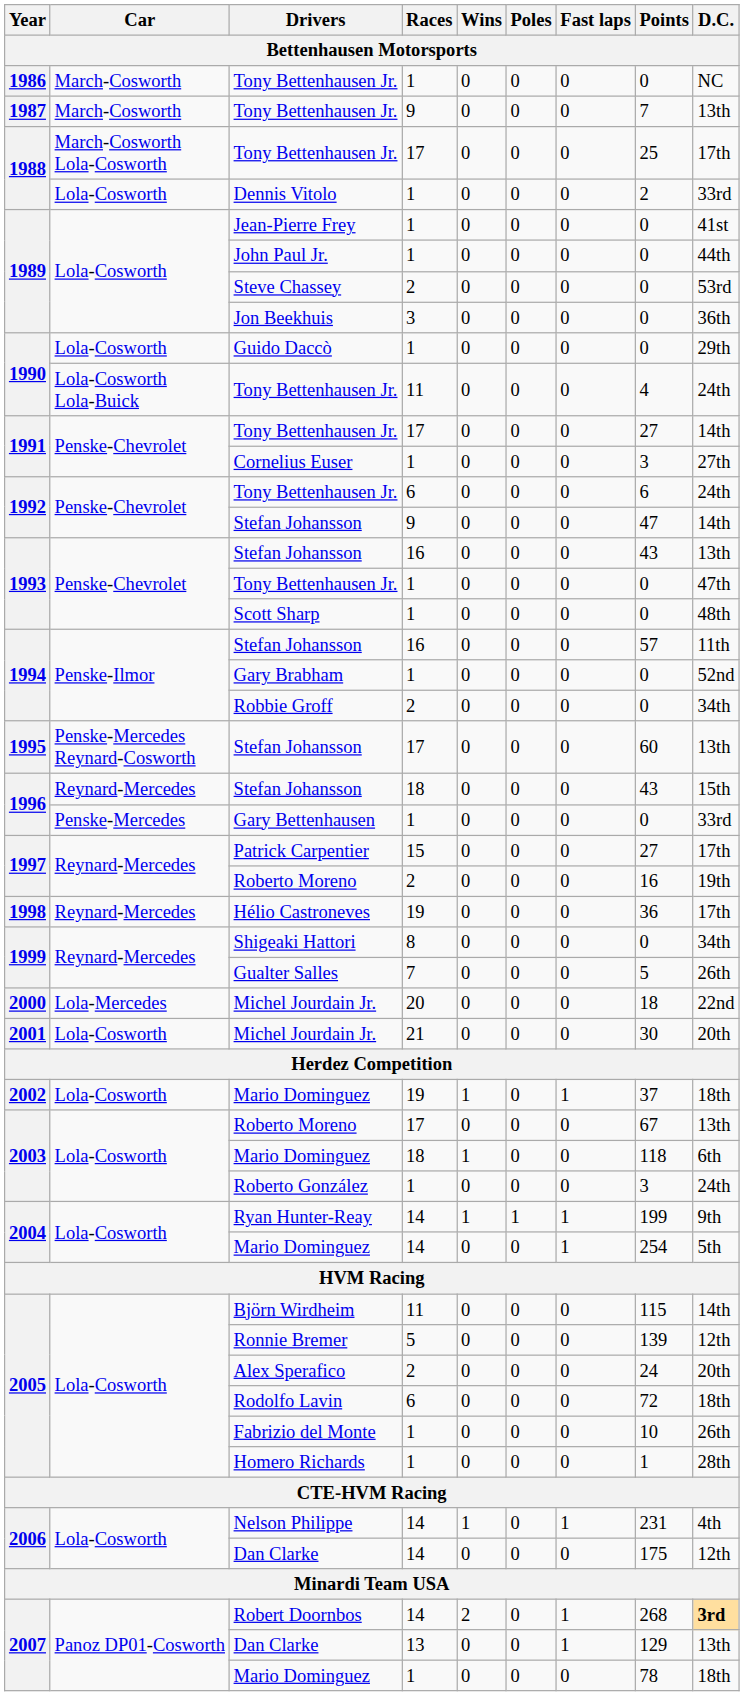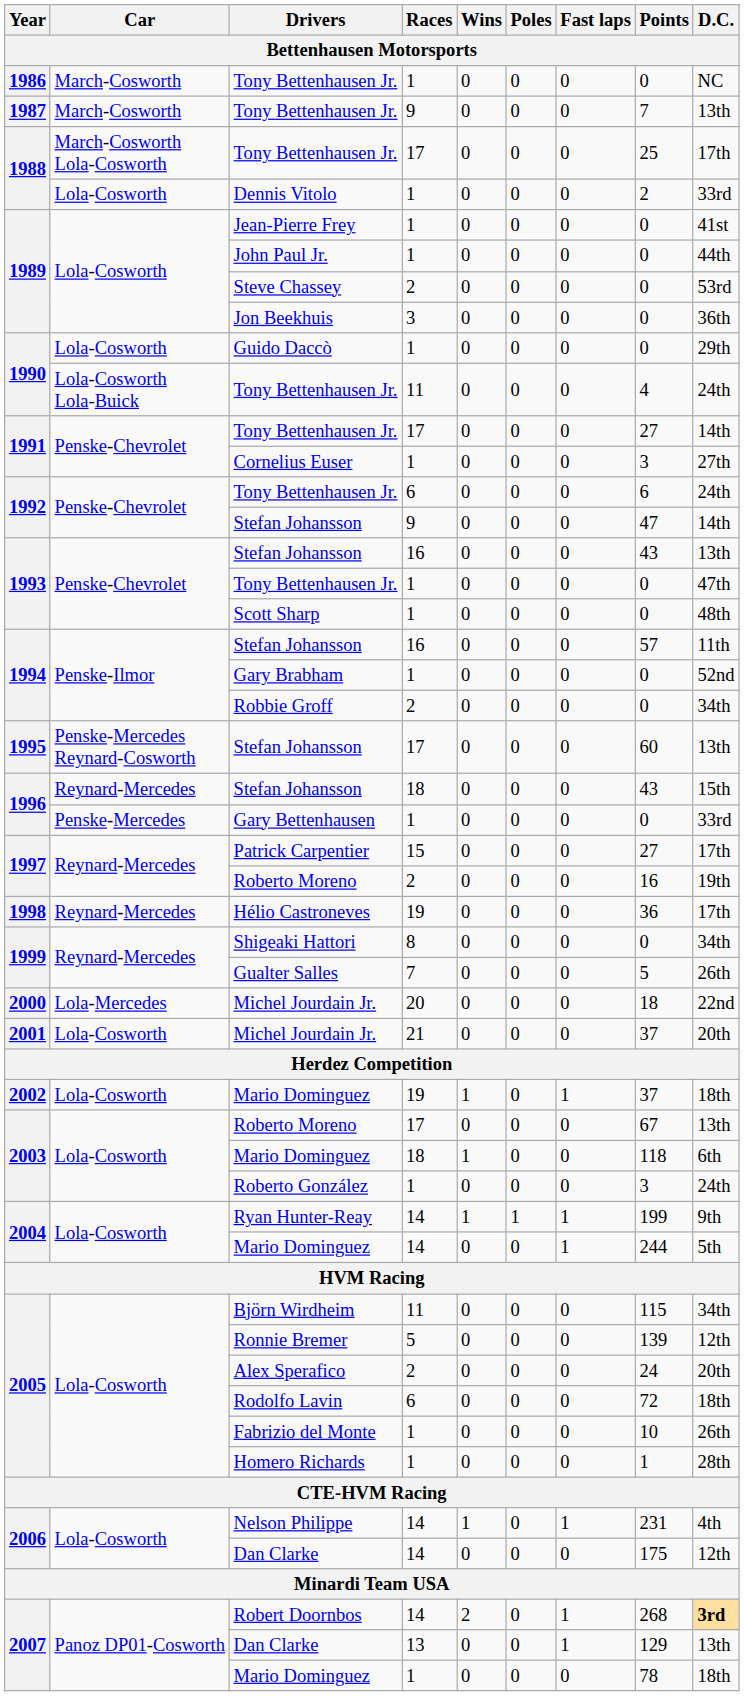 <table class="wikitable" style="font-size:95%">
 <tr>
 <th>Year</th>
 <th>Car</th>
 <th>Drivers</th>
 <th>Races</th>
 <th>Wins</th>
 <th>Poles</th>
 <th>Fast laps</th>
 <th>Points</th>
 <th>D.C.</th>
 </tr>
 <tr>
 <th colspan=9>Bettenhausen Motorsports</th>
 </tr>
 <tr>
 <th><a href='#'>1986</a></th>
 <td><a href='#'>March</a>-<a href='#'>Cosworth</a></td>
 <td> <a href='#'>Tony Bettenhausen Jr.</a></td>
 <td>1</td>
 <td>0</td>
 <td>0</td>
 <td>0</td>
 <td>0</td>
 <td>NC</td>
 </tr>
 <tr>
 <th><a href='#'>1987</a></th>
 <td><a href='#'>March</a>-<a href='#'>Cosworth</a></td>
 <td> <a href='#'>Tony Bettenhausen Jr.</a></td>
 <td>9</td>
 <td>0</td>
 <td>0</td>
 <td>0</td>
 <td>7</td>
 <td>13th</td>
 </tr>
 <tr>
 <th rowspan="2"><a href='#'>1988</a></th>
 <td><a href='#'>March</a>-<a href='#'>Cosworth</a><br><a href='#'>Lola</a>-<a href='#'>Cosworth</a></td>
 <td> <a href='#'>Tony Bettenhausen Jr.</a></td>
 <td>17</td>
 <td>0</td>
 <td>0</td>
 <td>0</td>
 <td>25</td>
 <td>17th</td>
 </tr>
 <tr>
 <td><a href='#'>Lola</a>-<a href='#'>Cosworth</a></td>
 <td> <a href='#'>Dennis Vitolo</a></td>
 <td>1</td>
 <td>0</td>
 <td>0</td>
 <td>0</td>
 <td>2</td>
 <td>33rd</td>
 </tr>
 <tr>
 <th rowspan="4"><a href='#'>1989</a></th>
 <td rowspan="4"><a href='#'>Lola</a>-<a href='#'>Cosworth</a></td>
 <td> <a href='#'>Jean-Pierre Frey</a></td>
 <td>1</td>
 <td>0</td>
 <td>0</td>
 <td>0</td>
 <td>0</td>
 <td>41st</td>
 </tr>
 <tr>
 <td> <a href='#'>John Paul Jr.</a></td>
 <td>1</td>
 <td>0</td>
 <td>0</td>
 <td>0</td>
 <td>0</td>
 <td>44th</td>
 </tr>
 <tr>
 <td> <a href='#'>Steve Chassey</a></td>
 <td>2</td>
 <td>0</td>
 <td>0</td>
 <td>0</td>
 <td>0</td>
 <td>53rd</td>
 </tr>
 <tr>
 <td> <a href='#'>Jon Beekhuis</a></td>
 <td>3</td>
 <td>0</td>
 <td>0</td>
 <td>0</td>
 <td>0</td>
 <td>36th</td>
 </tr>
 <tr>
 <th rowspan="2"><a href='#'>1990</a></th>
 <td><a href='#'>Lola</a>-<a href='#'>Cosworth</a></td>
 <td> <a href='#'>Guido Daccò</a></td>
 <td>1</td>
 <td>0</td>
 <td>0</td>
 <td>0</td>
 <td>0</td>
 <td>29th</td>
 </tr>
 <tr>
 <td><a href='#'>Lola</a>-<a href='#'>Cosworth</a><br><a href='#'>Lola</a>-<a href='#'>Buick</a></td>
 <td> <a href='#'>Tony Bettenhausen Jr.</a></td>
 <td>11</td>
 <td>0</td>
 <td>0</td>
 <td>0</td>
 <td>4</td>
 <td>24th</td>
 </tr>
 <tr>
 <th rowspan="2"><a href='#'>1991</a></th>
 <td rowspan="2"><a href='#'>Penske</a>-<a href='#'>Chevrolet</a></td>
 <td> <a href='#'>Tony Bettenhausen Jr.</a></td>
 <td>17</td>
 <td>0</td>
 <td>0</td>
 <td>0</td>
 <td>27</td>
 <td>14th</td>
 </tr>
 <tr>
 <td> <a href='#'>Cornelius Euser</a></td>
 <td>1</td>
 <td>0</td>
 <td>0</td>
 <td>0</td>
 <td>3</td>
 <td>27th</td>
 </tr>
 <tr>
 <th rowspan="2"><a href='#'>1992</a></th>
 <td rowspan="2"><a href='#'>Penske</a>-<a href='#'>Chevrolet</a></td>
 <td> <a href='#'>Tony Bettenhausen Jr.</a></td>
 <td>6</td>
 <td>0</td>
 <td>0</td>
 <td>0</td>
 <td>6</td>
 <td>24th</td>
 </tr>
 <tr>
 <td> <a href='#'>Stefan Johansson</a></td>
 <td>9</td>
 <td>0</td>
 <td>0</td>
 <td>0</td>
 <td>47</td>
 <td>14th</td>
 </tr>
 <tr>
 <th rowspan="3"><a href='#'>1993</a></th>
 <td rowspan="3"><a href='#'>Penske</a>-<a href='#'>Chevrolet</a></td>
 <td> <a href='#'>Stefan Johansson</a></td>
 <td>16</td>
 <td>0</td>
 <td>0</td>
 <td>0</td>
 <td>43</td>
 <td>13th</td>
 </tr>
 <tr>
 <td> <a href='#'>Tony Bettenhausen Jr.</a></td>
 <td>1</td>
 <td>0</td>
 <td>0</td>
 <td>0</td>
 <td>0</td>
 <td>47th</td>
 </tr>
 <tr>
 <td> <a href='#'>Scott Sharp</a></td>
 <td>1</td>
 <td>0</td>
 <td>0</td>
 <td>0</td>
 <td>0</td>
 <td>48th</td>
 </tr>
 <tr>
 <th rowspan="3"><a href='#'>1994</a></th>
 <td rowspan="3"><a href='#'>Penske</a>-<a href='#'>Ilmor</a></td>
 <td> <a href='#'>Stefan Johansson</a></td>
 <td>16</td>
 <td>0</td>
 <td>0</td>
 <td>0</td>
 <td>57</td>
 <td>11th</td>
 </tr>
 <tr>
 <td> <a href='#'>Gary Brabham</a></td>
 <td>1</td>
 <td>0</td>
 <td>0</td>
 <td>0</td>
 <td>0</td>
 <td>52nd</td>
 </tr>
 <tr>
 <td> <a href='#'>Robbie Groff</a></td>
 <td>2</td>
 <td>0</td>
 <td>0</td>
 <td>0</td>
 <td>0</td>
 <td>34th</td>
 </tr>
 <tr>
 <th><a href='#'>1995</a></th>
 <td><a href='#'>Penske</a>-<a href='#'>Mercedes</a><br><a href='#'>Reynard</a>-<a href='#'>Cosworth</a></td>
 <td> <a href='#'>Stefan Johansson</a></td>
 <td>17</td>
 <td>0</td>
 <td>0</td>
 <td>0</td>
 <td>60</td>
 <td>13th</td>
 </tr>
 <tr>
 <th rowspan="2"><a href='#'>1996</a></th>
 <td><a href='#'>Reynard</a>-<a href='#'>Mercedes</a></td>
 <td> <a href='#'>Stefan Johansson</a></td>
 <td>18</td>
 <td>0</td>
 <td>0</td>
 <td>0</td>
 <td>43</td>
 <td>15th</td>
 </tr>
 <tr>
 <td><a href='#'>Penske</a>-<a href='#'>Mercedes</a></td>
 <td> <a href='#'>Gary Bettenhausen</a></td>
 <td>1</td>
 <td>0</td>
 <td>0</td>
 <td>0</td>
 <td>0</td>
 <td>33rd</td>
 </tr>
 <tr>
 <th rowspan="2"><a href='#'>1997</a></th>
 <td rowspan="2"><a href='#'>Reynard</a>-<a href='#'>Mercedes</a></td>
 <td> <a href='#'>Patrick Carpentier</a></td>
 <td>15</td>
 <td>0</td>
 <td>0</td>
 <td>0</td>
 <td>27</td>
 <td>17th</td>
 </tr>
 <tr>
 <td> <a href='#'>Roberto Moreno</a></td>
 <td>2</td>
 <td>0</td>
 <td>0</td>
 <td>0</td>
 <td>16</td>
 <td>19th</td>
 </tr>
 <tr>
 <th><a href='#'>1998</a></th>
 <td><a href='#'>Reynard</a>-<a href='#'>Mercedes</a></td>
 <td> <a href='#'>Hélio Castroneves</a></td>
 <td>19</td>
 <td>0</td>
 <td>0</td>
 <td>0</td>
 <td>36</td>
 <td>17th</td>
 </tr>
 <tr>
 <th rowspan="2"><a href='#'>1999</a></th>
 <td rowspan="2"><a href='#'>Reynard</a>-<a href='#'>Mercedes</a></td>
 <td> <a href='#'>Shigeaki Hattori</a></td>
 <td>8</td>
 <td>0</td>
 <td>0</td>
 <td>0</td>
 <td>0</td>
 <td>34th</td>
 </tr>
 <tr>
 <td> <a href='#'>Gualter Salles</a></td>
 <td>7</td>
 <td>0</td>
 <td>0</td>
 <td>0</td>
 <td>5</td>
 <td>26th</td>
 </tr>
 <tr>
 <th><a href='#'>2000</a></th>
 <td><a href='#'>Lola</a>-<a href='#'>Mercedes</a></td>
 <td> <a href='#'>Michel Jourdain Jr.</a></td>
 <td>20</td>
 <td>0</td>
 <td>0</td>
 <td>0</td>
 <td>18</td>
 <td>22nd</td>
 </tr>
 <tr>
 <th><a href='#'>2001</a></th>
 <td><a href='#'>Lola</a>-<a href='#'>Cosworth</a></td>
 <td> <a href='#'>Michel Jourdain Jr.</a></td>
 <td>21</td>
 <td>0</td>
 <td>0</td>
 <td>0</td>
-<td>30</td>
+<td>37</td>
 <td>20th</td>
 </tr>
 <tr>
 <th colspan=9>Herdez Competition</th>
 </tr>
 <tr>
 <th><a href='#'>2002</a></th>
 <td><a href='#'>Lola</a>-<a href='#'>Cosworth</a></td>
 <td> <a href='#'>Mario Dominguez</a></td>
 <td>19</td>
 <td>1</td>
 <td>0</td>
 <td>1</td>
 <td>37</td>
 <td>18th</td>
 </tr>
 <tr>
 <th rowspan="3"><a href='#'>2003</a></th>
 <td rowspan="3"><a href='#'>Lola</a>-<a href='#'>Cosworth</a></td>
 <td> <a href='#'>Roberto Moreno</a></td>
 <td>17</td>
 <td>0</td>
 <td>0</td>
 <td>0</td>
 <td>67</td>
 <td>13th</td>
 </tr>
 <tr>
 <td> <a href='#'>Mario Dominguez</a></td>
 <td>18</td>
 <td>1</td>
 <td>0</td>
 <td>0</td>
 <td>118</td>
 <td>6th</td>
 </tr>
 <tr>
 <td> <a href='#'>Roberto González</a></td>
 <td>1</td>
 <td>0</td>
 <td>0</td>
 <td>0</td>
 <td>3</td>
 <td>24th</td>
 </tr>
 <tr>
 <th rowspan="2"><a href='#'>2004</a></th>
 <td rowspan="2"><a href='#'>Lola</a>-<a href='#'>Cosworth</a></td>
 <td> <a href='#'>Ryan Hunter-Reay</a></td>
 <td>14</td>
 <td>1</td>
 <td>1</td>
 <td>1</td>
 <td>199</td>
 <td>9th</td>
 </tr>
 <tr>
 <td> <a href='#'>Mario Dominguez</a></td>
 <td>14</td>
 <td>0</td>
 <td>0</td>
 <td>1</td>
-<td>254</td>
+<td>244</td>
 <td>5th</td>
 </tr>
 <tr>
 <th colspan=9>HVM Racing</th>
 </tr>
 <tr>
 <th rowspan="6"><a href='#'>2005</a></th>
 <td rowspan="6"><a href='#'>Lola</a>-<a href='#'>Cosworth</a></td>
 <td> <a href='#'>Björn Wirdheim</a></td>
 <td>11</td>
 <td>0</td>
 <td>0</td>
 <td>0</td>
 <td>115</td>
-<td>14th</td>
+<td>34th</td>
 </tr>
 <tr>
 <td> <a href='#'>Ronnie Bremer</a></td>
 <td>5</td>
 <td>0</td>
 <td>0</td>
 <td>0</td>
 <td>139</td>
 <td>12th</td>
 </tr>
 <tr>
 <td> <a href='#'>Alex Sperafico</a></td>
 <td>2</td>
 <td>0</td>
 <td>0</td>
 <td>0</td>
 <td>24</td>
 <td>20th</td>
 </tr>
 <tr>
 <td> <a href='#'>Rodolfo Lavin</a></td>
 <td>6</td>
 <td>0</td>
 <td>0</td>
 <td>0</td>
 <td>72</td>
 <td>18th</td>
 </tr>
 <tr>
 <td> <a href='#'>Fabrizio del Monte</a></td>
 <td>1</td>
 <td>0</td>
 <td>0</td>
 <td>0</td>
 <td>10</td>
 <td>26th</td>
 </tr>
 <tr>
 <td> <a href='#'>Homero Richards</a></td>
 <td>1</td>
 <td>0</td>
 <td>0</td>
 <td>0</td>
 <td>1</td>
 <td>28th</td>
 </tr>
 <tr>
 <th colspan=9>CTE-HVM Racing</th>
 </tr>
 <tr>
 <th rowspan="2"><a href='#'>2006</a></th>
 <td rowspan="2"><a href='#'>Lola</a>-<a href='#'>Cosworth</a></td>
 <td> <a href='#'>Nelson Philippe</a></td>
 <td>14</td>
 <td>1</td>
 <td>0</td>
 <td>1</td>
 <td>231</td>
 <td>4th</td>
 </tr>
 <tr>
 <td> <a href='#'>Dan Clarke</a></td>
 <td>14</td>
 <td>0</td>
 <td>0</td>
 <td>0</td>
 <td>175</td>
 <td>12th</td>
 </tr>
 <tr>
 <th colspan=9>Minardi Team USA</th>
 </tr>
 <tr>
 <th rowspan=3><a href='#'>2007</a></th>
 <td rowspan=3><a href='#'>Panoz DP01</a>-<a href='#'>Cosworth</a></td>
 <td> <a href='#'>Robert Doornbos</a></td>
 <td>14</td>
 <td>2</td>
 <td>0</td>
 <td>1</td>
 <td>268</td>
 <td style="background:#ffdf9f;"><strong>3rd</strong></td>
 </tr>
 <tr>
 <td> <a href='#'>Dan Clarke</a></td>
 <td>13</td>
 <td>0</td>
 <td>0</td>
 <td>1</td>
 <td>129</td>
 <td>13th</td>
 </tr>
 <tr>
 <td> <a href='#'>Mario Dominguez</a></td>
 <td>1</td>
 <td>0</td>
 <td>0</td>
 <td>0</td>
 <td>78</td>
 <td>18th</td>
 </tr>
 </table>
